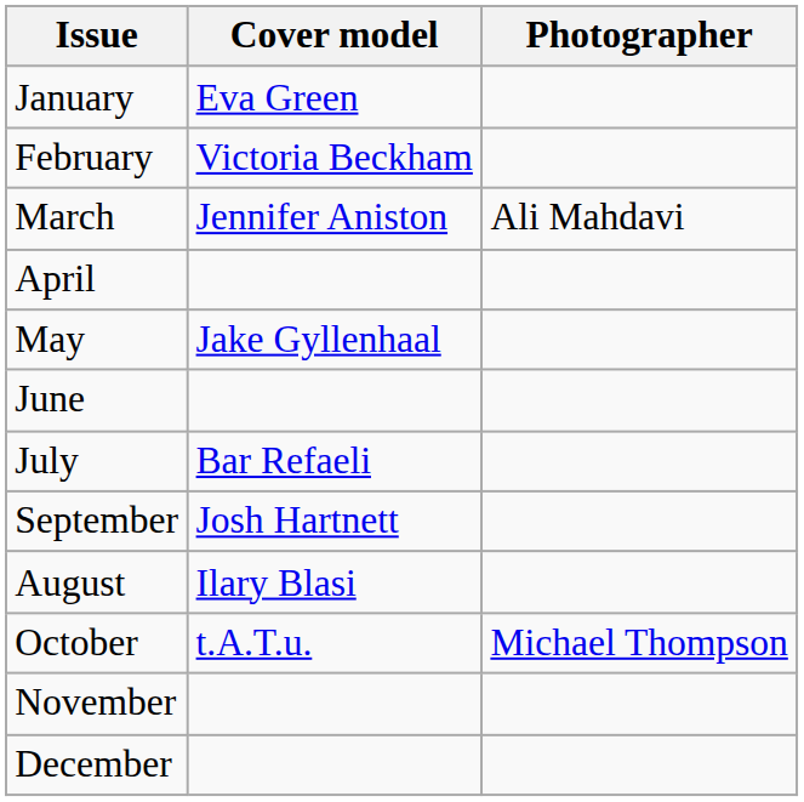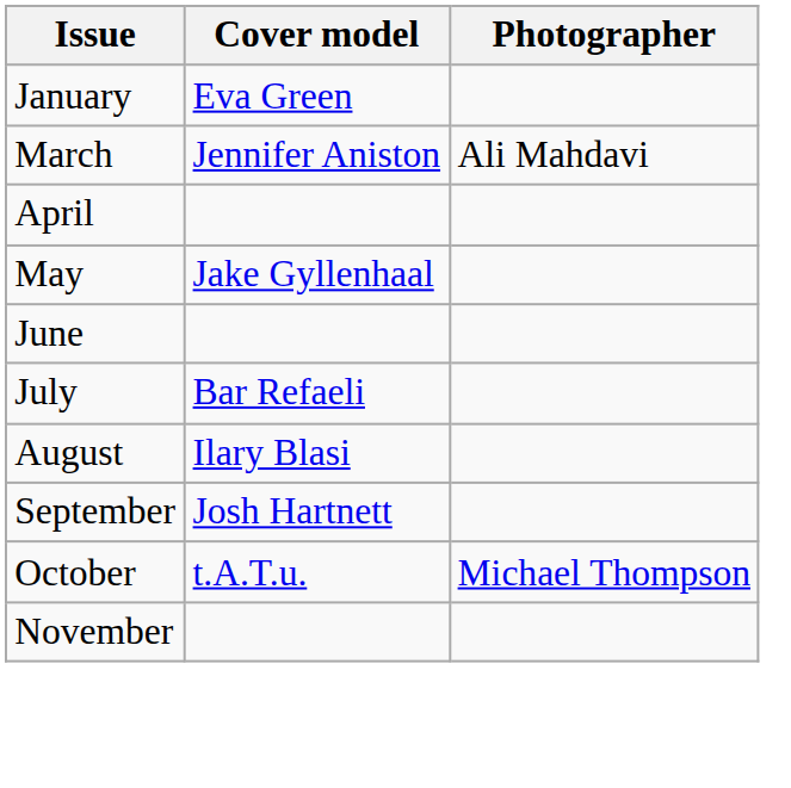 <table class="sortable wikitable">
 <tr>
 <th>Issue</th>
 <th>Cover model</th>
 <th>Photographer</th>
 </tr>
 <tr>
 <td>January</td>
 <td><a href='#'>Eva Green</a></td>
-<td></td>
-</tr>
-<tr>
-<td>February</td>
-<td><a href='#'>Victoria Beckham</a></td>
 <td></td>
 </tr>
 <tr>
 <td>March</td>
 <td><a href='#'>Jennifer Aniston</a></td>
 <td>Ali Mahdavi</td>
 </tr>
 <tr>
 <td>April</td>
 <td></td>
 <td></td>
 </tr>
 <tr>
 <td>May</td>
 <td><a href='#'>Jake Gyllenhaal</a></td>
 <td></td>
 </tr>
 <tr>
 <td>June</td>
 <td></td>
 <td></td>
 </tr>
 <tr>
 <td>July</td>
 <td><a href='#'>Bar Refaeli</a></td>
 <td></td>
 </tr>
 <tr>
-<td>September</td>
-<td><a href='#'>Josh Hartnett</a></td>
+<td>August</td>
+<td><a href='#'>Ilary Blasi</a></td>
 <td></td>
 </tr>
 <tr>
-<td>August</td>
-<td><a href='#'>Ilary Blasi</a></td>
+<td>September</td>
+<td><a href='#'>Josh Hartnett</a></td>
 <td></td>
 </tr>
 <tr>
 <td>October</td>
 <td><a href='#'>t.A.T.u.</a></td>
 <td><a href='#'>Michael Thompson</a></td>
 </tr>
 <tr>
 <td>November</td>
 <td></td>
 <td></td>
 </tr>
-<tr>
-<td>December</td>
-<td></td>
-<td></td>
-</tr>
 </table>
